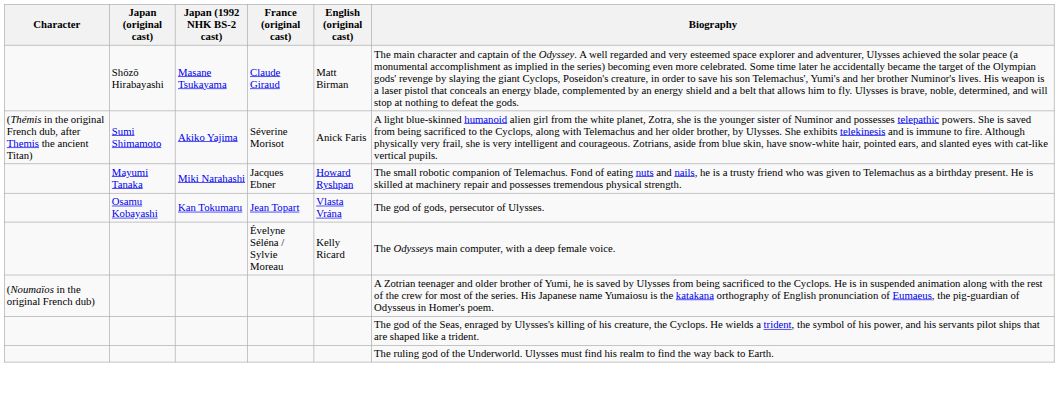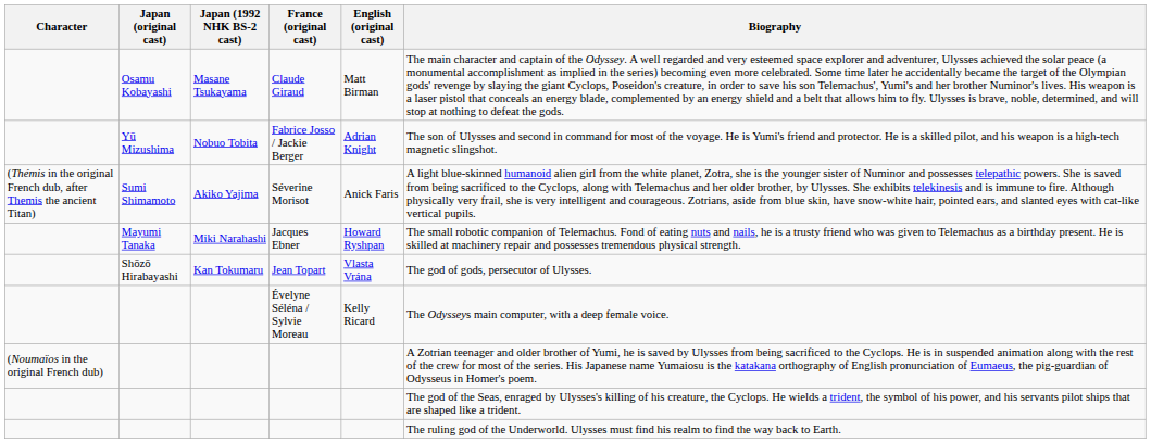 <table class="wikitable">
 <tr>
 <th>Character</th>
 <th>Japan (original cast)</th>
 <th>Japan (1992 NHK BS-2 cast)</th>
 <th>France (original cast)</th>
 <th>English (original cast)</th>
 <th>Biography</th>
 </tr>
 <tr>
 <td></td>
-<td>Shōzō Hirabayashi</td>
+<td><a href='#'>Osamu Kobayashi</a></td>
 <td><a href='#'>Masane Tsukayama</a></td>
 <td><a href='#'>Claude Giraud</a></td>
 <td>Matt Birman</td>
 <td>The main character and captain of the <em>Odyssey</em>. A well regarded and very esteemed space explorer and adventurer, Ulysses achieved the solar peace (a monumental accomplishment as implied in the series) becoming even more celebrated. Some time later he accidentally became the target of the Olympian gods' revenge by slaying the giant Cyclops, Poseidon's creature, in order to save his son Telemachus', Yumi's and her brother Numinor's lives. His weapon is a laser pistol that conceals an energy blade, complemented by an energy shield and a belt that allows him to fly. Ulysses is brave, noble, determined, and will stop at nothing to defeat the gods.</td>
+</tr>
+<tr>
+<td></td>
+<td><a href='#'>Yū Mizushima</a></td>
+<td><a href='#'>Nobuo Tobita</a></td>
+<td><a href='#'>Fabrice Josso</a> / Jackie Berger</td>
+<td><a href='#'>Adrian Knight</a></td>
+<td>The son of Ulysses and second in command for most of the voyage. He is Yumi's friend and protector. He is a skilled pilot, and his weapon is a high-tech magnetic slingshot.</td>
 </tr>
 <tr>
 <td> (<em>Thémis</em> in the original French dub, after <a href='#'>Themis</a> the ancient Titan)</td>
 <td><a href='#'>Sumi Shimamoto</a></td>
 <td><a href='#'>Akiko Yajima</a></td>
 <td>Séverine Morisot</td>
 <td>Anick Faris</td>
 <td>A light blue-skinned <a href='#'>humanoid</a> alien girl from the white planet, Zotra, she is the younger sister of Numinor and possesses <a href='#'>telepathic</a> powers. She is saved from being sacrificed to the Cyclops, along with Telemachus and her older brother, by Ulysses. She exhibits <a href='#'>telekinesis</a> and is immune to fire. Although physically very frail, she is very intelligent and courageous. Zotrians, aside from blue skin, have snow-white hair, pointed ears, and slanted eyes with cat-like vertical pupils.</td>
 </tr>
 <tr>
 <td></td>
 <td><a href='#'>Mayumi Tanaka</a></td>
 <td><a href='#'>Miki Narahashi</a></td>
 <td>Jacques Ebner</td>
 <td><a href='#'>Howard Ryshpan</a></td>
 <td>The small robotic companion of Telemachus. Fond of eating <a href='#'>nuts</a> and <a href='#'>nails</a>, he is a trusty friend who was given to Telemachus as a birthday present. He is skilled at machinery repair and possesses tremendous physical strength.</td>
 </tr>
 <tr>
 <td></td>
-<td><a href='#'>Osamu Kobayashi</a></td>
+<td>Shōzō Hirabayashi</td>
 <td><a href='#'>Kan Tokumaru</a></td>
 <td><a href='#'>Jean Topart</a></td>
 <td><a href='#'>Vlasta Vrána</a></td>
 <td>The god of gods, persecutor of Ulysses.</td>
 </tr>
 <tr>
 <td></td>
 <td></td>
 <td></td>
 <td>Évelyne Séléna / Sylvie Moreau</td>
 <td>Kelly Ricard</td>
 <td>The <em>Odyssey</em>s main computer, with a deep female voice.</td>
 </tr>
 <tr>
 <td> (<em>Noumaïos</em> in the original French dub)</td>
 <td></td>
 <td></td>
 <td></td>
 <td></td>
 <td>A Zotrian teenager and older brother of Yumi, he is saved by Ulysses from being sacrificed to the Cyclops. He is in suspended animation along with the rest of the crew for most of the series. His Japanese name Yumaiosu is the <a href='#'>katakana</a> orthography of English pronunciation of <a href='#'>Eumaeus</a>, the pig-guardian of Odysseus in Homer's poem.</td>
 </tr>
 <tr>
 <td></td>
 <td></td>
 <td></td>
 <td></td>
 <td></td>
 <td>The god of the Seas, enraged by Ulysses's killing of his creature, the Cyclops. He wields a <a href='#'>trident</a>, the symbol of his power, and his servants pilot ships that are shaped like a trident.</td>
 </tr>
 <tr>
 <td></td>
 <td></td>
 <td></td>
 <td></td>
 <td></td>
 <td>The ruling god of the Underworld. Ulysses must find his realm to find the way back to Earth.</td>
 </tr>
 </table>
